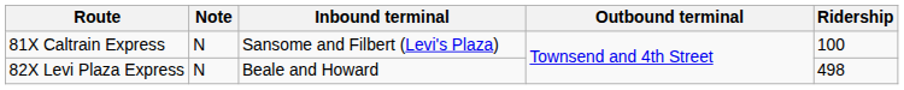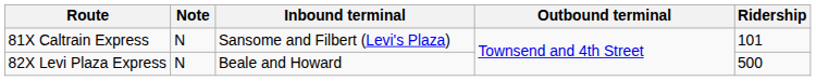 <table class="wikitable sortable">
 <tr>
 <th width="170">Route</th>
 <th width="40">Note</th>
 <th class="unsortable" width="270">Inbound terminal</th>
 <th class="unsortable" width="270">Outbound terminal</th>
 <th>Ridership</th>
 </tr>
 <tr>
 <td> 81X Caltrain Express</td>
 <td>N</td>
 <td>Sansome and Filbert (<a href='#'>Levi's Plaza</a>)</td>
 <td rowspan="2"><a href='#'>Townsend and 4th Street</a></td>
-<td>100</td>
+<td>101</td>
 </tr>
 <tr>
 <td> 82X Levi Plaza Express</td>
 <td>N</td>
 <td>Beale and Howard</td>
-<td>498</td>
+<td>500</td>
 </tr>
 </table>
